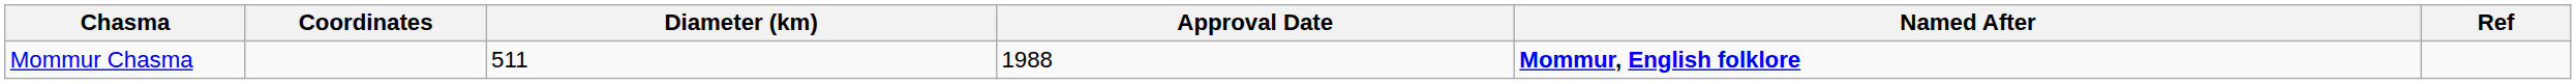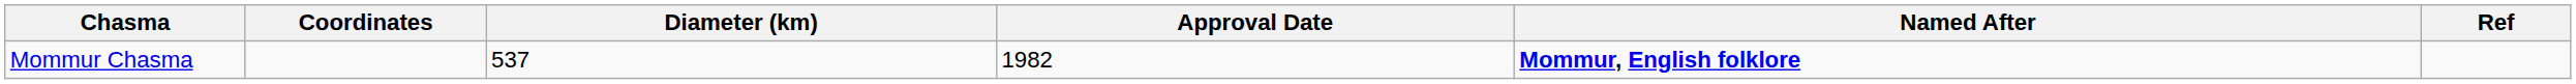 <table class="wikitable" style="min-width: 90%;">
 <tr>
 <th style="width:10em">Chasma</th>
 <th style="width:10em">Coordinates</th>
 <th>Diameter (km)</th>
 <th>Approval Date</th>
 <th>Named After</th>
 <th>Ref</th>
 </tr>
 <tr>
 <td><a href='#'>Mommur Chasma</a></td>
 <td></td>
-<td>511</td>
-<td>1988</td>
+<td>537</td>
+<td>1982</td>
 <td><strong><a href='#'>Mommur</a>, <a href='#'>English folklore</a></strong></td>
 <td></td>
 </tr>
 </table>
